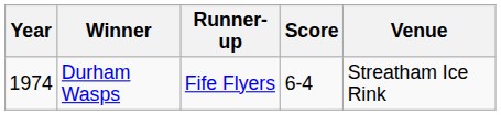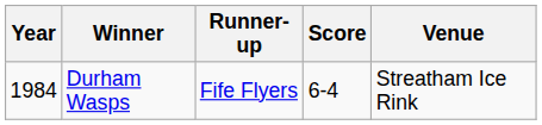 <table class="wikitable" width=65%>
 <tr>
 <th>Year</th>
 <th>Winner</th>
 <th>Runner-up</th>
 <th>Score</th>
 <th>Venue</th>
 </tr>
 <tr>
-<td>1974</td>
+<td>1984</td>
 <td><a href='#'>Durham Wasps</a></td>
 <td><a href='#'>Fife Flyers</a></td>
 <td>6-4</td>
 <td>Streatham Ice Rink</td>
 </tr>
 </table>
